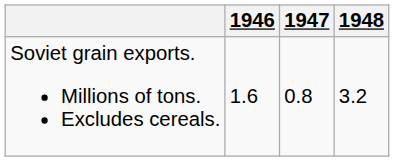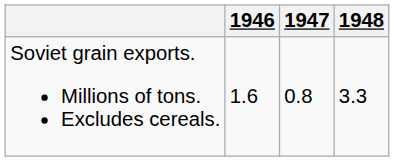 <table class="wikitable" style="float:right; margin-left: 10px;">
 <tr>
 <th></th>
 <th><u>1946</u></th>
 <th><u>1947</u></th>
 <th><u>1948</u></th>
 </tr>
 <tr>
 <td>Soviet grain exports.<br><ul><li>Millions of tons.</li><li>Excludes cereals.</li></ul></td>
 <td>1.6</td>
 <td>0.8</td>
-<td>3.2</td>
+<td>3.3</td>
 </tr>
 </table>
